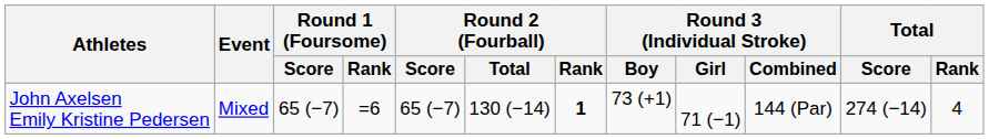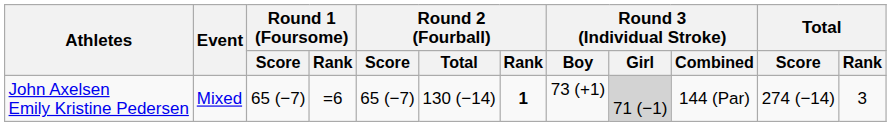 <table class="wikitable" style="font-size:90%">
 <tr>
 <th rowspan="2">Athletes</th>
 <th rowspan="2">Event</th>
 <th colspan="2">Round 1<br>(Foursome)</th>
 <th colspan="3">Round 2<br>(Fourball)</th>
 <th colspan="3">Round 3<br>(Individual Stroke)</th>
 <th colspan="2">Total</th>
 </tr>
 <tr style="font-size:95%">
 <th>Score</th>
 <th>Rank</th>
 <th>Score</th>
 <th>Total</th>
 <th>Rank</th>
 <th>Boy</th>
 <th>Girl</th>
 <th>Combined</th>
 <th>Score</th>
 <th>Rank</th>
 </tr>
 <tr align=center>
 <td align=left><a href='#'>John Axelsen</a><br><a href='#'>Emily Kristine Pedersen</a></td>
 <td align=left><a href='#'>Mixed</a></td>
 <td>65 (−7)</td>
 <td>=6</td>
 <td>65 (−7)</td>
 <td>130 (−14)</td>
 <td><strong>1</strong></td>
 <td>73 (+1)<br> </td>
-<td> <br>71 (−1)</td>
+<td style="background: lightgrey;"> <br>71 (−1)</td>
 <td>144 (Par)</td>
 <td>274 (−14)</td>
-<td>4</td>
+<td>3</td>
 </tr>
 </table>
